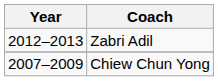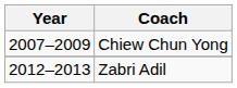 <table class="wikitable" style="font-size:95%;">
 <tr>
 <th>Year</th>
 <th>Coach</th>
 </tr>
 <tr>
-<td>2012–2013</td>
-<td> Zabri Adil</td>
+<td>2007–2009</td>
+<td> Chiew Chun Yong</td>
 </tr>
 <tr>
 </tr>
 <tr>
-<td>2007–2009</td>
-<td> Chiew Chun Yong</td>
+<td>2012–2013</td>
+<td> Zabri Adil</td>
 </tr>
 </table>
